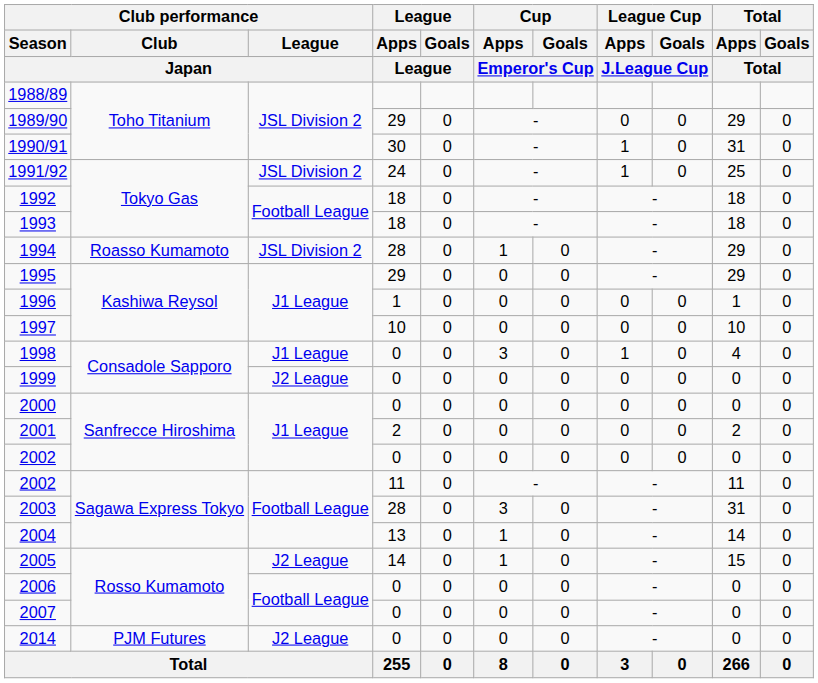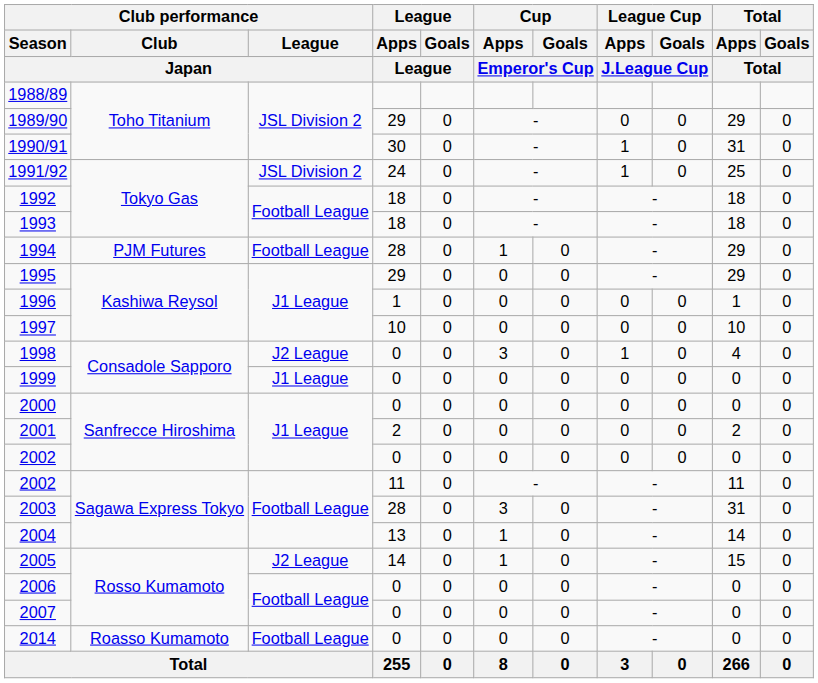 <table class="wikitable" style="text-align:center;">
 <tr>
 <th colspan=3>Club performance</th>
 <th colspan=2>League</th>
 <th colspan=2>Cup</th>
 <th colspan=2>League Cup</th>
 <th colspan=2>Total</th>
 </tr>
 <tr>
 <th>Season</th>
 <th>Club</th>
 <th>League</th>
 <th>Apps</th>
 <th>Goals</th>
 <th>Apps</th>
 <th>Goals</th>
 <th>Apps</th>
 <th>Goals</th>
 <th>Apps</th>
 <th>Goals</th>
 </tr>
 <tr>
 <th colspan=3>Japan</th>
 <th colspan=2>League</th>
 <th colspan=2><a href='#'>Emperor's Cup</a></th>
 <th colspan=2><a href='#'>J.League Cup</a></th>
 <th colspan=2>Total</th>
 </tr>
 <tr>
 <td><a href='#'>1988/89</a></td>
 <td rowspan="3"><a href='#'>Toho Titanium</a></td>
 <td rowspan="3"><a href='#'>JSL Division 2</a></td>
 <td></td>
 <td></td>
 <td></td>
 <td></td>
 <td></td>
 <td></td>
 <td></td>
 <td></td>
 </tr>
 <tr>
 <td><a href='#'>1989/90</a></td>
 <td>29</td>
 <td>0</td>
 <td colspan="2">-</td>
 <td>0</td>
 <td>0</td>
 <td>29</td>
 <td>0</td>
 </tr>
 <tr>
 <td><a href='#'>1990/91</a></td>
 <td>30</td>
 <td>0</td>
 <td colspan="2">-</td>
 <td>1</td>
 <td>0</td>
 <td>31</td>
 <td>0</td>
 </tr>
 <tr>
 <td><a href='#'>1991/92</a></td>
 <td rowspan="3"><a href='#'>Tokyo Gas</a></td>
 <td><a href='#'>JSL Division 2</a></td>
 <td>24</td>
 <td>0</td>
 <td colspan="2">-</td>
 <td>1</td>
 <td>0</td>
 <td>25</td>
 <td>0</td>
 </tr>
 <tr>
 <td><a href='#'>1992</a></td>
 <td rowspan="2"><a href='#'>Football League</a></td>
 <td>18</td>
 <td>0</td>
 <td colspan="2">-</td>
 <td colspan="2">-</td>
 <td>18</td>
 <td>0</td>
 </tr>
 <tr>
 <td><a href='#'>1993</a></td>
 <td>18</td>
 <td>0</td>
 <td colspan="2">-</td>
 <td colspan="2">-</td>
 <td>18</td>
 <td>0</td>
 </tr>
 <tr>
 <td><a href='#'>1994</a></td>
-<td><a href='#'>Roasso Kumamoto</a></td>
-<td><a href='#'>JSL Division 2</a></td>
+<td><a href='#'>PJM Futures</a></td>
+<td><a href='#'>Football League</a></td>
 <td>28</td>
 <td>0</td>
 <td>1</td>
 <td>0</td>
 <td colspan="2">-</td>
 <td>29</td>
 <td>0</td>
 </tr>
 <tr>
 <td><a href='#'>1995</a></td>
 <td rowspan="3"><a href='#'>Kashiwa Reysol</a></td>
 <td rowspan="3"><a href='#'>J1 League</a></td>
 <td>29</td>
 <td>0</td>
 <td>0</td>
 <td>0</td>
 <td colspan="2">-</td>
 <td>29</td>
 <td>0</td>
 </tr>
 <tr>
 <td><a href='#'>1996</a></td>
 <td>1</td>
 <td>0</td>
 <td>0</td>
 <td>0</td>
 <td>0</td>
 <td>0</td>
 <td>1</td>
 <td>0</td>
 </tr>
 <tr>
 <td><a href='#'>1997</a></td>
 <td>10</td>
 <td>0</td>
 <td>0</td>
 <td>0</td>
 <td>0</td>
 <td>0</td>
 <td>10</td>
 <td>0</td>
 </tr>
 <tr>
 <td><a href='#'>1998</a></td>
 <td rowspan="2"><a href='#'>Consadole Sapporo</a></td>
-<td><a href='#'>J1 League</a></td>
+<td><a href='#'>J2 League</a></td>
 <td>0</td>
 <td>0</td>
 <td>3</td>
 <td>0</td>
 <td>1</td>
 <td>0</td>
 <td>4</td>
 <td>0</td>
 </tr>
 <tr>
 <td><a href='#'>1999</a></td>
-<td><a href='#'>J2 League</a></td>
+<td><a href='#'>J1 League</a></td>
 <td>0</td>
 <td>0</td>
 <td>0</td>
 <td>0</td>
 <td>0</td>
 <td>0</td>
 <td>0</td>
 <td>0</td>
 </tr>
 <tr>
 <td><a href='#'>2000</a></td>
 <td rowspan="3"><a href='#'>Sanfrecce Hiroshima</a></td>
 <td rowspan="3"><a href='#'>J1 League</a></td>
 <td>0</td>
 <td>0</td>
 <td>0</td>
 <td>0</td>
 <td>0</td>
 <td>0</td>
 <td>0</td>
 <td>0</td>
 </tr>
 <tr>
 <td><a href='#'>2001</a></td>
 <td>2</td>
 <td>0</td>
 <td>0</td>
 <td>0</td>
 <td>0</td>
 <td>0</td>
 <td>2</td>
 <td>0</td>
 </tr>
 <tr>
 <td><a href='#'>2002</a></td>
 <td>0</td>
 <td>0</td>
 <td>0</td>
 <td>0</td>
 <td>0</td>
 <td>0</td>
 <td>0</td>
 <td>0</td>
 </tr>
 <tr>
 <td><a href='#'>2002</a></td>
 <td rowspan="3"><a href='#'>Sagawa Express Tokyo</a></td>
 <td rowspan="3"><a href='#'>Football League</a></td>
 <td>11</td>
 <td>0</td>
 <td colspan="2">-</td>
 <td colspan="2">-</td>
 <td>11</td>
 <td>0</td>
 </tr>
 <tr>
 <td><a href='#'>2003</a></td>
 <td>28</td>
 <td>0</td>
 <td>3</td>
 <td>0</td>
 <td colspan="2">-</td>
 <td>31</td>
 <td>0</td>
 </tr>
 <tr>
 <td><a href='#'>2004</a></td>
 <td>13</td>
 <td>0</td>
 <td>1</td>
 <td>0</td>
 <td colspan="2">-</td>
 <td>14</td>
 <td>0</td>
 </tr>
 <tr>
 <td><a href='#'>2005</a></td>
 <td rowspan="3"><a href='#'>Rosso Kumamoto</a></td>
 <td><a href='#'>J2 League</a></td>
 <td>14</td>
 <td>0</td>
 <td>1</td>
 <td>0</td>
 <td colspan="2">-</td>
 <td>15</td>
 <td>0</td>
 </tr>
 <tr>
 <td><a href='#'>2006</a></td>
 <td rowspan="2"><a href='#'>Football League</a></td>
 <td>0</td>
 <td>0</td>
 <td>0</td>
 <td>0</td>
 <td colspan="2">-</td>
 <td>0</td>
 <td>0</td>
 </tr>
 <tr>
 <td><a href='#'>2007</a></td>
 <td>0</td>
 <td>0</td>
 <td>0</td>
 <td>0</td>
 <td colspan="2">-</td>
 <td>0</td>
 <td>0</td>
 </tr>
 <tr>
 <td><a href='#'>2014</a></td>
-<td><a href='#'>PJM Futures</a></td>
-<td><a href='#'>J2 League</a></td>
+<td><a href='#'>Roasso Kumamoto</a></td>
+<td><a href='#'>Football League</a></td>
 <td>0</td>
 <td>0</td>
 <td>0</td>
 <td>0</td>
 <td colspan="2">-</td>
 <td>0</td>
 <td>0</td>
 </tr>
 <tr>
 <th colspan=3>Total</th>
 <th>255</th>
 <th>0</th>
 <th>8</th>
 <th>0</th>
 <th>3</th>
 <th>0</th>
 <th>266</th>
 <th>0</th>
 </tr>
 </table>
